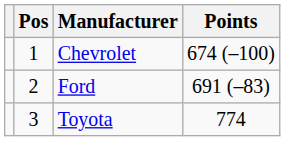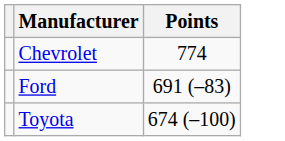 <table class="wikitable" style="font-size: 95%;">
 <tr>
 <th></th>
-<th>Pos</th>
 <th>Manufacturer</th>
 <th>Points</th>
 </tr>
 <tr>
 <td align="left"></td>
-<td style="text-align:center;">1</td>
 <td><a href='#'>Chevrolet</a></td>
-<td style="text-align:center;">674 (–100)</td>
+<td style="text-align:center;">774</td>
 </tr>
 <tr>
 <td align="left"></td>
-<td style="text-align:center;">2</td>
 <td><a href='#'>Ford</a></td>
 <td style="text-align:center;">691 (–83)</td>
 </tr>
 <tr>
 <td align="left"></td>
-<td style="text-align:center;">3</td>
 <td><a href='#'>Toyota</a></td>
-<td style="text-align:center;">774</td>
+<td style="text-align:center;">674 (–100)</td>
 </tr>
 </table>
